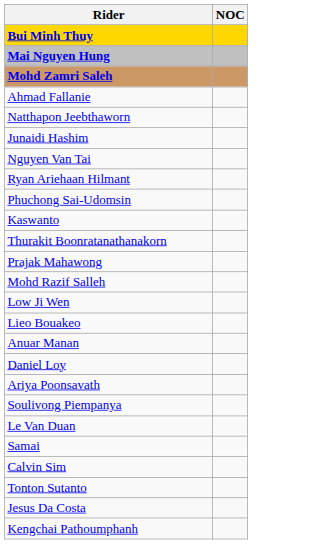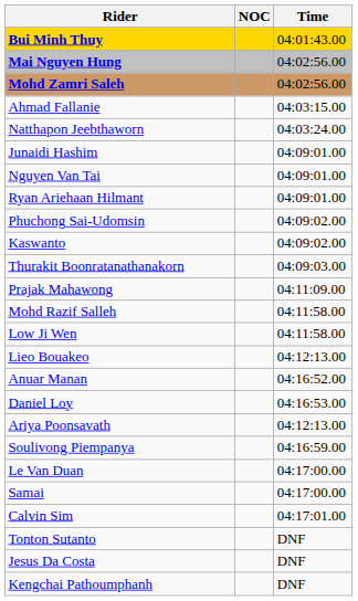 <table class=wikitable style="text-align:left">
 <tr>
 <th width=250>Rider</th>
 <th width=10>NOC</th>
+<th width=80>Time</th>
 </tr>
 <tr bgcolor=gold>
 <td><strong><a href='#'>Bui Minh Thuy</a></strong></td>
 <td></td>
+<td>04:01:43.00</td>
 </tr>
 <tr bgcolor=silver>
 <td><strong><a href='#'>Mai Nguyen Hung</a></strong></td>
 <td></td>
+<td>04:02:56.00</td>
 </tr>
 <tr bgcolor=CC9966>
 <td><strong><a href='#'>Mohd Zamri Saleh</a></strong></td>
 <td></td>
+<td>04:02:56.00</td>
 </tr>
 <tr>
 <td><a href='#'>Ahmad Fallanie</a></td>
 <td></td>
+<td>04:03:15.00</td>
 </tr>
 <tr>
 <td><a href='#'>Natthapon Jeebthaworn</a></td>
 <td></td>
+<td>04:03:24.00</td>
 </tr>
 <tr>
 <td><a href='#'>Junaidi Hashim</a></td>
 <td></td>
+<td>04:09:01.00</td>
 </tr>
 <tr>
 <td><a href='#'>Nguyen Van Tai</a></td>
 <td></td>
+<td>04:09:01.00</td>
 </tr>
 <tr>
 <td><a href='#'>Ryan Ariehaan Hilmant</a></td>
 <td></td>
+<td>04:09:01.00</td>
 </tr>
 <tr>
 <td><a href='#'>Phuchong Sai-Udomsin</a></td>
 <td></td>
+<td>04:09:02.00</td>
 </tr>
 <tr>
 <td><a href='#'>Kaswanto</a></td>
 <td></td>
+<td>04:09:02.00</td>
 </tr>
 <tr>
 <td><a href='#'>Thurakit Boonratanathanakorn</a></td>
 <td></td>
+<td>04:09:03.00</td>
 </tr>
 <tr>
 <td><a href='#'>Prajak Mahawong</a></td>
 <td></td>
+<td>04:11:09.00</td>
 </tr>
 <tr>
 <td><a href='#'>Mohd Razif Salleh</a></td>
 <td></td>
+<td>04:11:58.00</td>
 </tr>
 <tr>
 <td><a href='#'>Low Ji Wen</a></td>
 <td></td>
+<td>04:11:58.00</td>
 </tr>
 <tr>
 <td><a href='#'>Lieo Bouakeo</a></td>
 <td></td>
+<td>04:12:13.00</td>
 </tr>
 <tr>
 <td><a href='#'>Anuar Manan</a></td>
 <td></td>
+<td>04:16:52.00</td>
 </tr>
 <tr>
 <td><a href='#'>Daniel Loy</a></td>
 <td></td>
+<td>04:16:53.00</td>
 </tr>
 <tr>
 <td><a href='#'>Ariya Poonsavath</a></td>
 <td></td>
+<td>04:12:13.00</td>
 </tr>
 <tr>
 <td><a href='#'>Soulivong Piempanya</a></td>
 <td></td>
+<td>04:16:59.00</td>
 </tr>
 <tr>
 <td><a href='#'>Le Van Duan</a></td>
 <td></td>
+<td>04:17:00.00</td>
 </tr>
 <tr>
 <td><a href='#'>Samai</a></td>
 <td></td>
+<td>04:17:00.00</td>
 </tr>
 <tr>
 <td><a href='#'>Calvin Sim</a></td>
 <td></td>
+<td>04:17:01.00</td>
 </tr>
 <tr>
 <td><a href='#'>Tonton Sutanto</a></td>
 <td></td>
+<td>DNF</td>
 </tr>
 <tr>
 <td><a href='#'>Jesus Da Costa</a></td>
 <td></td>
+<td>DNF</td>
 </tr>
 <tr>
 <td><a href='#'>Kengchai Pathoumphanh</a></td>
 <td></td>
+<td>DNF</td>
 </tr>
 </table>
